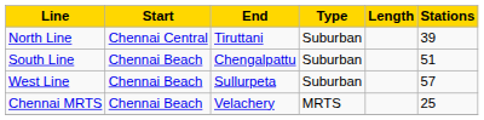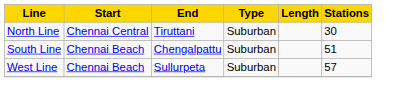 <table class="wikitable">
 <tr>
 <th ! style="background-color:#FFD700">Line</th>
 <th ! style="background-color:#FFD700">Start</th>
 <th ! style="background-color:#FFD700">End</th>
 <th ! style="background-color:#FFD700">Type</th>
 <th ! style="background-color:#FFD700">Length</th>
 <th ! style="background-color:#FFD700">Stations</th>
 </tr>
 <tr>
 <td><a href='#'>North Line</a></td>
 <td><a href='#'>Chennai Central</a></td>
 <td><a href='#'>Tiruttani</a></td>
 <td>Suburban</td>
 <td></td>
-<td>39</td>
+<td>30</td>
 </tr>
 <tr>
 <td><a href='#'>South Line</a></td>
 <td><a href='#'>Chennai Beach</a></td>
 <td><a href='#'>Chengalpattu</a></td>
 <td>Suburban</td>
 <td></td>
 <td>51</td>
 </tr>
 <tr>
 <td><a href='#'>West Line</a></td>
 <td><a href='#'>Chennai Beach</a></td>
 <td><a href='#'>Sullurpeta</a></td>
 <td>Suburban</td>
 <td></td>
 <td>57</td>
 </tr>
 <tr>
-<td><a href='#'>Chennai MRTS</a></td>
-<td><a href='#'>Chennai Beach</a></td>
-<td><a href='#'>Velachery</a></td>
-<td>MRTS</td>
-<td></td>
-<td>25</td>
-</tr>
-<tr>
 </tr>
 </table>
